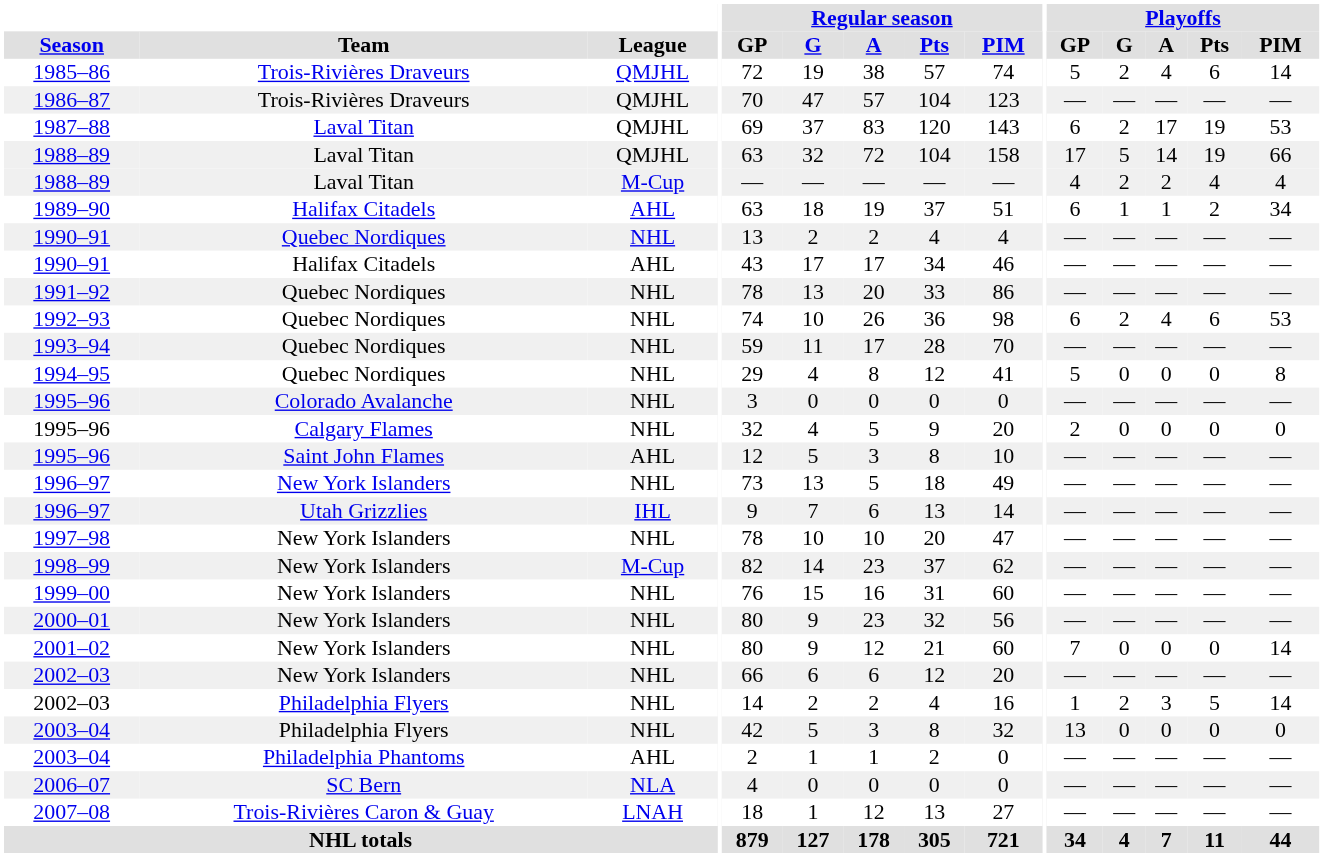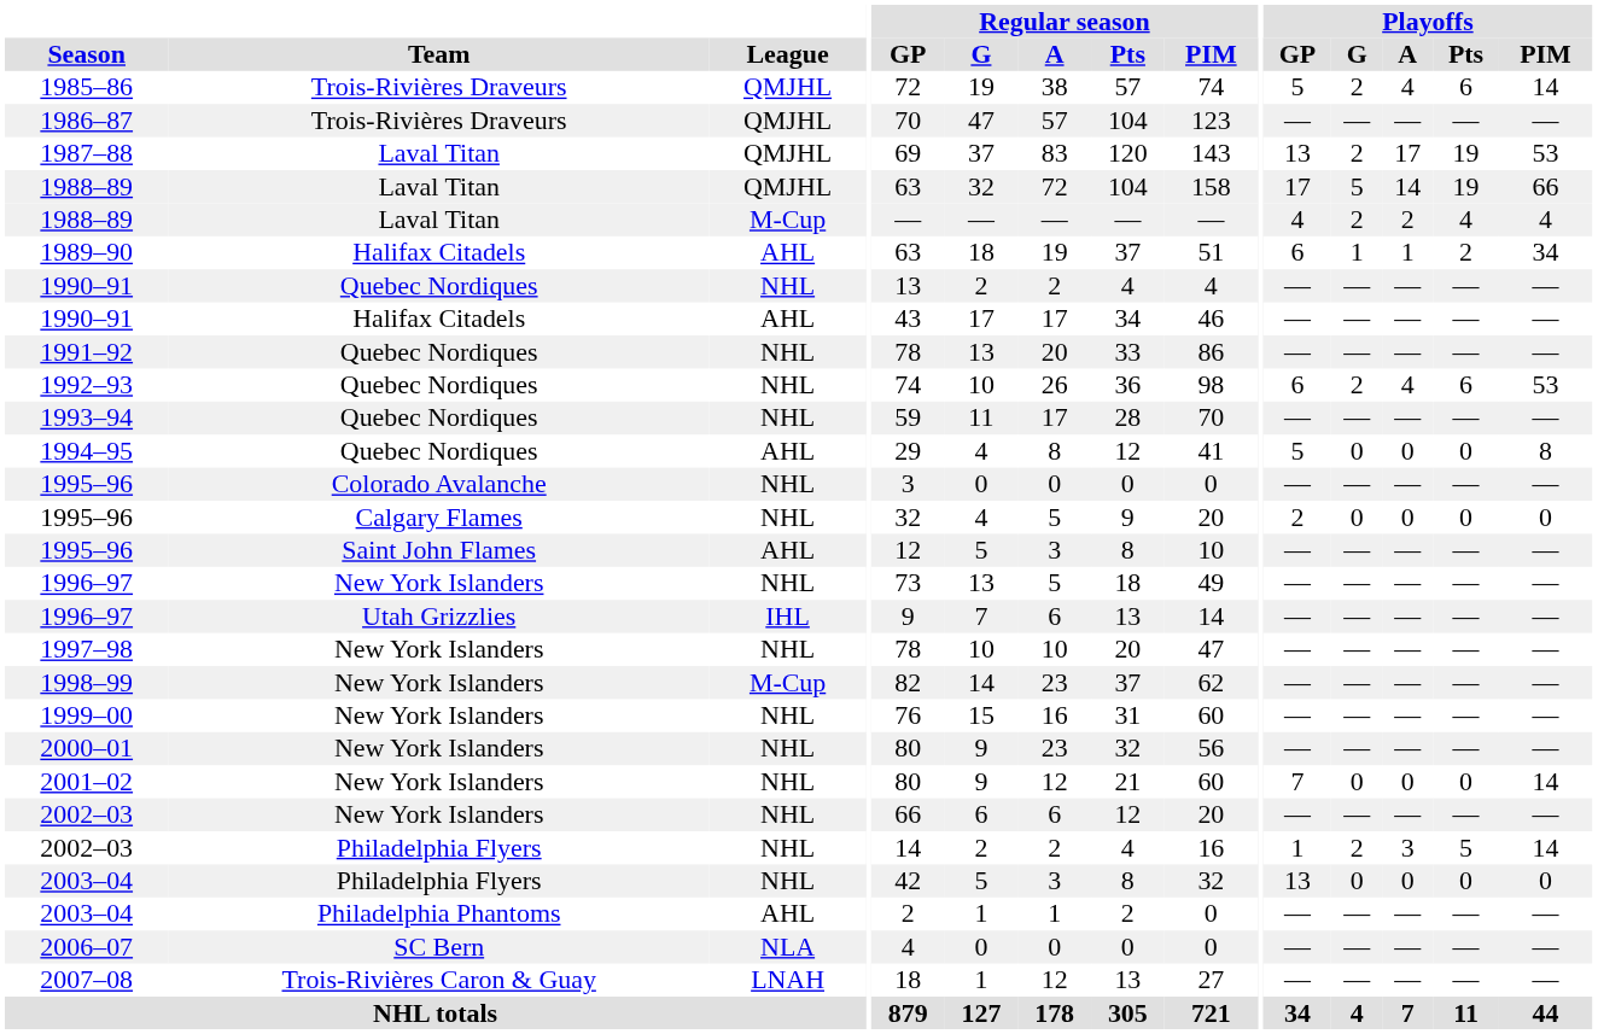 <table border="0" cellpadding="1" cellspacing="0" style="text-align:center; width:60em">
 <tr bgcolor="#e0e0e0">
 <th colspan="3" bgcolor="#ffffff"></th>
 <th rowspan="100" bgcolor="#ffffff"></th>
 <th colspan="5"><a href='#'>Regular season</a></th>
 <th rowspan="100" bgcolor="#ffffff"></th>
 <th colspan="5"><a href='#'>Playoffs</a></th>
 </tr>
 <tr bgcolor="#e0e0e0">
 <th><a href='#'>Season</a></th>
 <th>Team</th>
 <th>League</th>
 <th>GP</th>
 <th><a href='#'>G</a></th>
 <th><a href='#'>A</a></th>
 <th><a href='#'>Pts</a></th>
 <th><a href='#'>PIM</a></th>
 <th>GP</th>
 <th>G</th>
 <th>A</th>
 <th>Pts</th>
 <th>PIM</th>
 </tr>
 <tr>
 <td><a href='#'>1985–86</a></td>
 <td><a href='#'>Trois-Rivières Draveurs</a></td>
 <td><a href='#'>QMJHL</a></td>
 <td>72</td>
 <td>19</td>
 <td>38</td>
 <td>57</td>
 <td>74</td>
 <td>5</td>
 <td>2</td>
 <td>4</td>
 <td>6</td>
 <td>14</td>
 </tr>
 <tr bgcolor="#f0f0f0">
 <td><a href='#'>1986–87</a></td>
 <td>Trois-Rivières Draveurs</td>
 <td>QMJHL</td>
 <td>70</td>
 <td>47</td>
 <td>57</td>
 <td>104</td>
 <td>123</td>
 <td>—</td>
 <td>—</td>
 <td>—</td>
 <td>—</td>
 <td>—</td>
 </tr>
 <tr>
 <td><a href='#'>1987–88</a></td>
 <td><a href='#'>Laval Titan</a></td>
 <td>QMJHL</td>
 <td>69</td>
 <td>37</td>
 <td>83</td>
 <td>120</td>
 <td>143</td>
-<td>6</td>
+<td>13</td>
 <td>2</td>
 <td>17</td>
 <td>19</td>
 <td>53</td>
 </tr>
 <tr bgcolor="#f0f0f0">
 <td><a href='#'>1988–89</a></td>
 <td>Laval Titan</td>
 <td>QMJHL</td>
 <td>63</td>
 <td>32</td>
 <td>72</td>
 <td>104</td>
 <td>158</td>
 <td>17</td>
 <td>5</td>
 <td>14</td>
 <td>19</td>
 <td>66</td>
 </tr>
 <tr bgcolor="#f0f0f0">
 <td><a href='#'>1988–89</a></td>
 <td>Laval Titan</td>
 <td><a href='#'>M-Cup</a></td>
 <td>—</td>
 <td>—</td>
 <td>—</td>
 <td>—</td>
 <td>—</td>
 <td>4</td>
 <td>2</td>
 <td>2</td>
 <td>4</td>
 <td>4</td>
 </tr>
 <tr>
 <td><a href='#'>1989–90</a></td>
 <td><a href='#'>Halifax Citadels</a></td>
 <td><a href='#'>AHL</a></td>
 <td>63</td>
 <td>18</td>
 <td>19</td>
 <td>37</td>
 <td>51</td>
 <td>6</td>
 <td>1</td>
 <td>1</td>
 <td>2</td>
 <td>34</td>
 </tr>
 <tr bgcolor="#f0f0f0">
 <td><a href='#'>1990–91</a></td>
 <td><a href='#'>Quebec Nordiques</a></td>
 <td><a href='#'>NHL</a></td>
 <td>13</td>
 <td>2</td>
 <td>2</td>
 <td>4</td>
 <td>4</td>
 <td>—</td>
 <td>—</td>
 <td>—</td>
 <td>—</td>
 <td>—</td>
 </tr>
 <tr>
 <td><a href='#'>1990–91</a></td>
 <td>Halifax Citadels</td>
 <td>AHL</td>
 <td>43</td>
 <td>17</td>
 <td>17</td>
 <td>34</td>
 <td>46</td>
 <td>—</td>
 <td>—</td>
 <td>—</td>
 <td>—</td>
 <td>—</td>
 </tr>
 <tr bgcolor="#f0f0f0">
 <td><a href='#'>1991–92</a></td>
 <td>Quebec Nordiques</td>
 <td>NHL</td>
 <td>78</td>
 <td>13</td>
 <td>20</td>
 <td>33</td>
 <td>86</td>
 <td>—</td>
 <td>—</td>
 <td>—</td>
 <td>—</td>
 <td>—</td>
 </tr>
 <tr>
 <td><a href='#'>1992–93</a></td>
 <td>Quebec Nordiques</td>
 <td>NHL</td>
 <td>74</td>
 <td>10</td>
 <td>26</td>
 <td>36</td>
 <td>98</td>
 <td>6</td>
 <td>2</td>
 <td>4</td>
 <td>6</td>
 <td>53</td>
 </tr>
 <tr bgcolor="#f0f0f0">
 <td><a href='#'>1993–94</a></td>
 <td>Quebec Nordiques</td>
 <td>NHL</td>
 <td>59</td>
 <td>11</td>
 <td>17</td>
 <td>28</td>
 <td>70</td>
 <td>—</td>
 <td>—</td>
 <td>—</td>
 <td>—</td>
 <td>—</td>
 </tr>
 <tr>
 <td><a href='#'>1994–95</a></td>
 <td>Quebec Nordiques</td>
-<td>NHL</td>
+<td>AHL</td>
 <td>29</td>
 <td>4</td>
 <td>8</td>
 <td>12</td>
 <td>41</td>
 <td>5</td>
 <td>0</td>
 <td>0</td>
 <td>0</td>
 <td>8</td>
 </tr>
 <tr bgcolor="#f0f0f0">
 <td><a href='#'>1995–96</a></td>
 <td><a href='#'>Colorado Avalanche</a></td>
 <td>NHL</td>
 <td>3</td>
 <td>0</td>
 <td>0</td>
 <td>0</td>
 <td>0</td>
 <td>—</td>
 <td>—</td>
 <td>—</td>
 <td>—</td>
 <td>—</td>
 </tr>
 <tr>
 <td>1995–96</td>
 <td><a href='#'>Calgary Flames</a></td>
 <td>NHL</td>
 <td>32</td>
 <td>4</td>
 <td>5</td>
 <td>9</td>
 <td>20</td>
 <td>2</td>
 <td>0</td>
 <td>0</td>
 <td>0</td>
 <td>0</td>
 </tr>
 <tr bgcolor="#f0f0f0">
 <td><a href='#'>1995–96</a></td>
 <td><a href='#'>Saint John Flames</a></td>
 <td>AHL</td>
 <td>12</td>
 <td>5</td>
 <td>3</td>
 <td>8</td>
 <td>10</td>
 <td>—</td>
 <td>—</td>
 <td>—</td>
 <td>—</td>
 <td>—</td>
 </tr>
 <tr>
 <td><a href='#'>1996–97</a></td>
 <td><a href='#'>New York Islanders</a></td>
 <td>NHL</td>
 <td>73</td>
 <td>13</td>
 <td>5</td>
 <td>18</td>
 <td>49</td>
 <td>—</td>
 <td>—</td>
 <td>—</td>
 <td>—</td>
 <td>—</td>
 </tr>
 <tr bgcolor="#f0f0f0">
 <td><a href='#'>1996–97</a></td>
 <td><a href='#'>Utah Grizzlies</a></td>
 <td><a href='#'>IHL</a></td>
 <td>9</td>
 <td>7</td>
 <td>6</td>
 <td>13</td>
 <td>14</td>
 <td>—</td>
 <td>—</td>
 <td>—</td>
 <td>—</td>
 <td>—</td>
 </tr>
 <tr>
 <td><a href='#'>1997–98</a></td>
 <td>New York Islanders</td>
 <td>NHL</td>
 <td>78</td>
 <td>10</td>
 <td>10</td>
 <td>20</td>
 <td>47</td>
 <td>—</td>
 <td>—</td>
 <td>—</td>
 <td>—</td>
 <td>—</td>
 </tr>
 <tr bgcolor="#f0f0f0">
 <td><a href='#'>1998–99</a></td>
 <td>New York Islanders</td>
 <td><a href='#'>M-Cup</a></td>
 <td>82</td>
 <td>14</td>
 <td>23</td>
 <td>37</td>
 <td>62</td>
 <td>—</td>
 <td>—</td>
 <td>—</td>
 <td>—</td>
 <td>—</td>
 </tr>
 <tr>
 <td><a href='#'>1999–00</a></td>
 <td>New York Islanders</td>
 <td>NHL</td>
 <td>76</td>
 <td>15</td>
 <td>16</td>
 <td>31</td>
 <td>60</td>
 <td>—</td>
 <td>—</td>
 <td>—</td>
 <td>—</td>
 <td>—</td>
 </tr>
 <tr bgcolor="#f0f0f0">
 <td><a href='#'>2000–01</a></td>
 <td>New York Islanders</td>
 <td>NHL</td>
 <td>80</td>
 <td>9</td>
 <td>23</td>
 <td>32</td>
 <td>56</td>
 <td>—</td>
 <td>—</td>
 <td>—</td>
 <td>—</td>
 <td>—</td>
 </tr>
 <tr>
 <td><a href='#'>2001–02</a></td>
 <td>New York Islanders</td>
 <td>NHL</td>
 <td>80</td>
 <td>9</td>
 <td>12</td>
 <td>21</td>
 <td>60</td>
 <td>7</td>
 <td>0</td>
 <td>0</td>
 <td>0</td>
 <td>14</td>
 </tr>
 <tr bgcolor="#f0f0f0">
 <td><a href='#'>2002–03</a></td>
 <td>New York Islanders</td>
 <td>NHL</td>
 <td>66</td>
 <td>6</td>
 <td>6</td>
 <td>12</td>
 <td>20</td>
 <td>—</td>
 <td>—</td>
 <td>—</td>
 <td>—</td>
 <td>—</td>
 </tr>
 <tr>
 <td>2002–03</td>
 <td><a href='#'>Philadelphia Flyers</a></td>
 <td>NHL</td>
 <td>14</td>
 <td>2</td>
 <td>2</td>
 <td>4</td>
 <td>16</td>
 <td>1</td>
 <td>2</td>
 <td>3</td>
 <td>5</td>
 <td>14</td>
 </tr>
 <tr bgcolor="#f0f0f0">
 <td><a href='#'>2003–04</a></td>
 <td>Philadelphia Flyers</td>
 <td>NHL</td>
 <td>42</td>
 <td>5</td>
 <td>3</td>
 <td>8</td>
 <td>32</td>
 <td>13</td>
 <td>0</td>
 <td>0</td>
 <td>0</td>
 <td>0</td>
 </tr>
 <tr>
 <td><a href='#'>2003–04</a></td>
 <td><a href='#'>Philadelphia Phantoms</a></td>
 <td>AHL</td>
 <td>2</td>
 <td>1</td>
 <td>1</td>
 <td>2</td>
 <td>0</td>
 <td>—</td>
 <td>—</td>
 <td>—</td>
 <td>—</td>
 <td>—</td>
 </tr>
 <tr bgcolor="#f0f0f0">
 <td><a href='#'>2006–07</a></td>
 <td><a href='#'>SC Bern</a></td>
 <td><a href='#'>NLA</a></td>
 <td>4</td>
 <td>0</td>
 <td>0</td>
 <td>0</td>
 <td>0</td>
 <td>—</td>
 <td>—</td>
 <td>—</td>
 <td>—</td>
 <td>—</td>
 </tr>
 <tr>
 <td><a href='#'>2007–08</a></td>
 <td><a href='#'>Trois-Rivières Caron & Guay</a></td>
 <td><a href='#'>LNAH</a></td>
 <td>18</td>
 <td>1</td>
 <td>12</td>
 <td>13</td>
 <td>27</td>
 <td>—</td>
 <td>—</td>
 <td>—</td>
 <td>—</td>
 <td>—</td>
 </tr>
 <tr bgcolor="#e0e0e0">
 <th colspan="3">NHL totals</th>
 <th>879</th>
 <th>127</th>
 <th>178</th>
 <th>305</th>
 <th>721</th>
 <th>34</th>
 <th>4</th>
 <th>7</th>
 <th>11</th>
 <th>44</th>
 </tr>
 </table>
